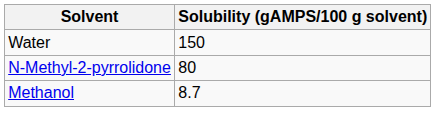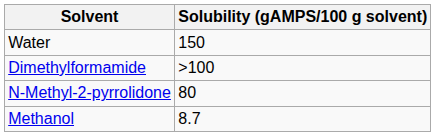 <table class="wikitable" border="1">
 <tr>
 <th>Solvent</th>
 <th>Solubility (gAMPS/100 g solvent)</th>
 </tr>
 <tr>
 <td>Water</td>
 <td>150</td>
 </tr>
 <tr>
+<td><a href='#'>Dimethylformamide</a></td>
+<td>>100</td>
+</tr>
+<tr>
 <td><a href='#'>N-Methyl-2-pyrrolidone</a></td>
 <td>80</td>
 </tr>
 <tr>
 <td><a href='#'>Methanol</a></td>
 <td>8.7</td>
 </tr>
 </table>
